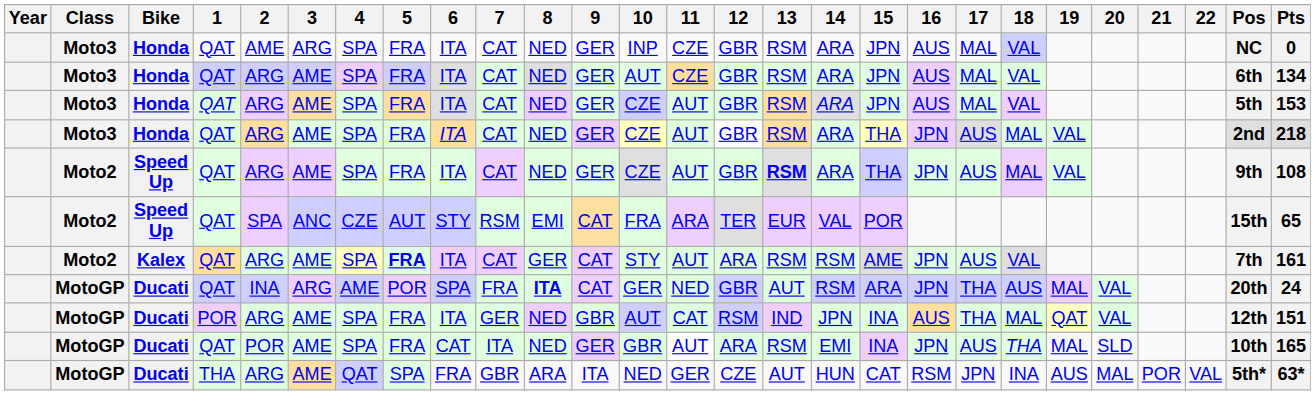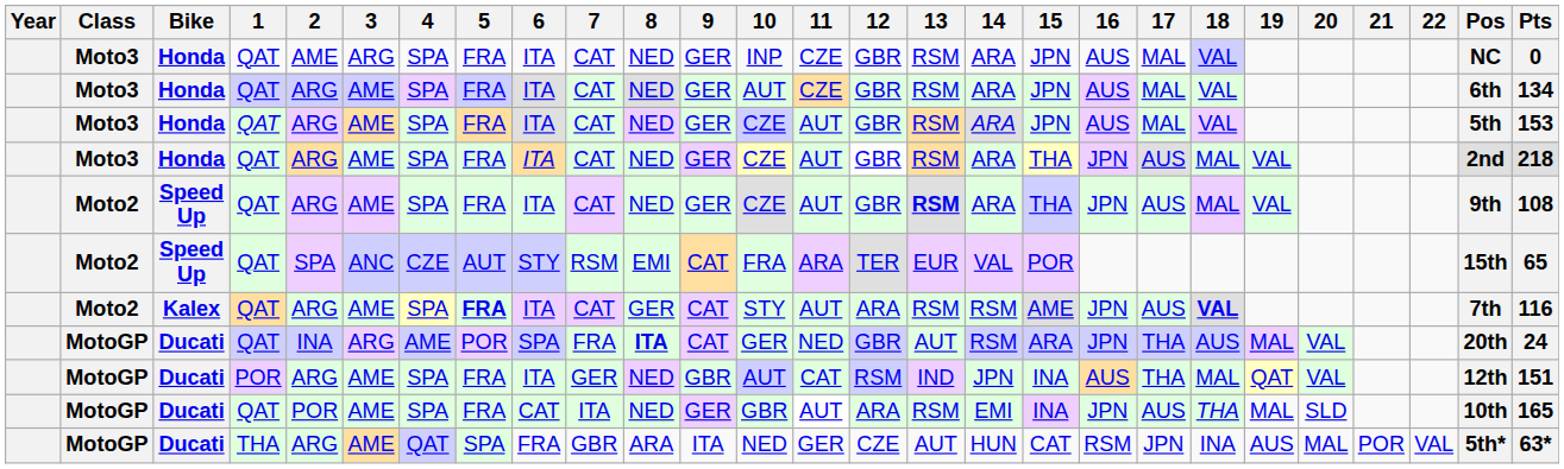 <table class="wikitable" style="text-align:center;">
 <tr>
 <th>Year</th>
 <th>Class</th>
 <th>Bike</th>
 <th>1</th>
 <th>2</th>
 <th>3</th>
 <th>4</th>
 <th>5</th>
 <th>6</th>
 <th>7</th>
 <th>8</th>
 <th>9</th>
 <th>10</th>
 <th>11</th>
 <th>12</th>
 <th>13</th>
 <th>14</th>
 <th>15</th>
 <th>16</th>
 <th>17</th>
 <th>18</th>
 <th>19</th>
 <th>20</th>
 <th>21</th>
 <th>22</th>
 <th>Pos</th>
 <th>Pts</th>
 </tr>
 <tr>
 <th></th>
 <th>Moto3</th>
 <th><a href='#'>Honda</a></th>
 <td><a href='#'>QAT</a></td>
 <td><a href='#'>AME</a></td>
 <td><a href='#'>ARG</a></td>
 <td><a href='#'>SPA</a></td>
 <td><a href='#'>FRA</a></td>
 <td><a href='#'>ITA</a></td>
 <td><a href='#'>CAT</a></td>
 <td><a href='#'>NED</a></td>
 <td><a href='#'>GER</a></td>
 <td><a href='#'>INP</a></td>
 <td><a href='#'>CZE</a></td>
 <td><a href='#'>GBR</a></td>
 <td><a href='#'>RSM</a></td>
 <td><a href='#'>ARA</a></td>
 <td><a href='#'>JPN</a></td>
 <td><a href='#'>AUS</a></td>
 <td><a href='#'>MAL</a></td>
 <td style="background:#CFCFFF;"><a href='#'>VAL</a><br></td>
 <td></td>
 <td></td>
 <td></td>
 <td></td>
 <th>NC</th>
 <th>0</th>
 </tr>
 <tr>
 <th></th>
 <th>Moto3</th>
 <th><a href='#'>Honda</a></th>
 <td style="background:#CFCFFF;"><a href='#'>QAT</a><br></td>
 <td style="background:#CFCFFF;"><a href='#'>ARG</a><br></td>
 <td style="background:#CFCFFF;"><a href='#'>AME</a><br></td>
 <td style="background:#EFCFFF;"><a href='#'>SPA</a><br></td>
 <td style="background:#CFCFFF;"><a href='#'>FRA</a><br></td>
 <td style="background:#DFDFDF;"><a href='#'>ITA</a><br></td>
 <td style="background:#DFFFDF;"><a href='#'>CAT</a><br></td>
 <td style="background:#DFDFDF;"><a href='#'>NED</a><br></td>
 <td style="background:#DFFFDF;"><a href='#'>GER</a><br></td>
 <td style="background:#DFFFDF;"><a href='#'>AUT</a><br></td>
 <td style="background:#FFDF9F;"><a href='#'>CZE</a><br></td>
 <td style="background:#DFFFDF;"><a href='#'>GBR</a><br></td>
 <td style="background:#DFFFDF;"><a href='#'>RSM</a><br></td>
 <td style="background:#DFFFDF;"><a href='#'>ARA</a><br></td>
 <td style="background:#DFFFDF;"><a href='#'>JPN</a><br></td>
 <td style="background:#EFCFFF;"><a href='#'>AUS</a><br></td>
 <td style="background:#DFFFDF;"><a href='#'>MAL</a><br></td>
 <td style="background:#DFFFDF;"><a href='#'>VAL</a><br></td>
 <td></td>
 <td></td>
 <td></td>
 <td></td>
 <th>6th</th>
 <th>134</th>
 </tr>
 <tr>
 <th></th>
 <th>Moto3</th>
 <th><a href='#'>Honda</a></th>
 <td style="background:#DFFFDF;"><em><a href='#'>QAT</a></em><br></td>
 <td style="background:#EFCFFF;"><a href='#'>ARG</a><br></td>
 <td style="background:#FFDF9F;"><a href='#'>AME</a><br></td>
 <td style="background:#DFFFDF;"><a href='#'>SPA</a><br></td>
 <td style="background:#FFDF9F;"><a href='#'>FRA</a><br></td>
 <td style="background:#DFDFDF;"><a href='#'>ITA</a><br></td>
 <td style="background:#DFFFDF;"><a href='#'>CAT</a><br></td>
 <td style="background:#EFCFFF;"><a href='#'>NED</a><br></td>
 <td style="background:#DFFFDF;"><a href='#'>GER</a><br></td>
 <td style="background:#CFCFFF;"><a href='#'>CZE</a><br></td>
 <td style="background:#DFFFDF;"><a href='#'>AUT</a><br></td>
 <td style="background:#DFFFDF;"><a href='#'>GBR</a><br></td>
 <td style="background:#FFDF9F;"><a href='#'>RSM</a><br></td>
 <td style="background:#DFDFDF;"><em><a href='#'>ARA</a></em><br></td>
 <td style="background:#DFFFDF;"><a href='#'>JPN</a><br></td>
 <td style="background:#EFCFFF;"><a href='#'>AUS</a><br></td>
 <td style="background:#DFFFDF;"><a href='#'>MAL</a><br></td>
 <td style="background:#EFCFFF;"><a href='#'>VAL</a><br></td>
 <td></td>
 <td></td>
 <td></td>
 <td></td>
 <th>5th</th>
 <th>153</th>
 </tr>
 <tr>
 <th></th>
 <th>Moto3</th>
 <th><a href='#'>Honda</a></th>
 <td style="background:#DFFFDF;"><a href='#'>QAT</a><br></td>
 <td style="background:#FFDF9F;"><a href='#'>ARG</a><br></td>
 <td style="background:#DFFFDF;"><a href='#'>AME</a><br></td>
 <td style="background:#DFFFDF;"><a href='#'>SPA</a><br></td>
 <td style="background:#DFFFDF;"><a href='#'>FRA</a><br></td>
 <td style="background:#FFDF9F;"><em><a href='#'>ITA</a></em><br></td>
 <td style="background:#DFFFDF;"><a href='#'>CAT</a><br></td>
 <td style="background:#DFFFDF;"><a href='#'>NED</a><br></td>
 <td style="background:#EFCFFF;"><a href='#'>GER</a><br></td>
 <td style="background:#FFFFBF;"><a href='#'>CZE</a><br></td>
 <td style="background:#DFFFDF;"><a href='#'>AUT</a><br></td>
 <td style="background:#FFFFFF;"><a href='#'>GBR</a><br></td>
 <td style="background:#FFDF9F;"><a href='#'>RSM</a><br></td>
 <td style="background:#DFFFDF;"><a href='#'>ARA</a><br></td>
 <td style="background:#FFFFBF;"><a href='#'>THA</a><br></td>
 <td style="background:#EFCFFF;"><a href='#'>JPN</a><br></td>
 <td style="background:#DFDFDF;"><a href='#'>AUS</a><br></td>
 <td style="background:#DFFFDF;"><a href='#'>MAL</a><br></td>
 <td style="background:#DFFFDF;"><a href='#'>VAL</a><br></td>
 <td></td>
 <td></td>
 <td></td>
 <th style="background:#DFDFDF;">2nd</th>
 <th style="background:#DFDFDF;">218</th>
 </tr>
 <tr>
 <th></th>
 <th>Moto2</th>
 <th><a href='#'>Speed Up</a></th>
 <td style="background:#dfffdf;"><a href='#'>QAT</a><br></td>
 <td style="background:#efcfff;"><a href='#'>ARG</a><br></td>
 <td style="background:#efcfff;"><a href='#'>AME</a><br></td>
 <td style="background:#dfffdf;"><a href='#'>SPA</a><br></td>
 <td style="background:#dfffdf;"><a href='#'>FRA</a><br></td>
 <td style="background:#dfffdf;"><a href='#'>ITA</a><br></td>
 <td style="background:#efcfff;"><a href='#'>CAT</a><br></td>
 <td style="background:#dfffdf;"><a href='#'>NED</a><br></td>
 <td style="background:#dfffdf;"><a href='#'>GER</a><br></td>
 <td style="background:#dfdfdf;"><a href='#'>CZE</a><br></td>
 <td style="background:#dfffdf;"><a href='#'>AUT</a><br></td>
 <td style="background:#dfffdf;"><a href='#'>GBR</a><br></td>
 <td style="background:#dfdfdf;"><strong><a href='#'>RSM</a></strong><br></td>
 <td style="background:#dfffdf;"><a href='#'>ARA</a><br></td>
 <td style="background:#cfcfff;"><a href='#'>THA</a><br></td>
 <td style="background:#dfffdf;"><a href='#'>JPN</a><br></td>
 <td style="background:#dfffdf;"><a href='#'>AUS</a><br></td>
 <td style="background:#efcfff;"><a href='#'>MAL</a><br></td>
 <td style="background:#dfffdf;"><a href='#'>VAL</a><br></td>
 <td></td>
 <td></td>
 <td></td>
 <th>9th</th>
 <th>108</th>
 </tr>
 <tr>
 <th></th>
 <th>Moto2</th>
 <th><a href='#'>Speed Up</a></th>
 <td style="background:#dfffdf;"><a href='#'>QAT</a><br></td>
 <td style="background:#efcfff;"><a href='#'>SPA</a><br></td>
 <td style="background:#cfcfff;"><a href='#'>ANC</a><br></td>
 <td style="background:#cfcfff;"><a href='#'>CZE</a><br></td>
 <td style="background:#cfcfff;"><a href='#'>AUT</a><br></td>
 <td style="background:#cfcfff;"><a href='#'>STY</a><br></td>
 <td style="background:#dfffdf;"><a href='#'>RSM</a><br></td>
 <td style="background:#dfffdf;"><a href='#'>EMI</a><br></td>
 <td style="background:#ffdf9f;"><a href='#'>CAT</a><br></td>
 <td style="background:#dfffdf;"><a href='#'>FRA</a><br></td>
 <td style="background:#efcfff;"><a href='#'>ARA</a><br></td>
 <td style="background:#dfdfdf;"><a href='#'>TER</a><br></td>
 <td style="background:#efcfff;"><a href='#'>EUR</a><br></td>
 <td style="background:#efcfff;"><a href='#'>VAL</a><br></td>
 <td style="background:#efcfff;"><a href='#'>POR</a><br></td>
 <td></td>
 <td></td>
 <td></td>
 <td></td>
 <td></td>
 <td></td>
 <td></td>
 <th>15th</th>
 <th>65</th>
 </tr>
 <tr>
 <th></th>
 <th>Moto2</th>
 <th><a href='#'>Kalex</a></th>
 <td style="background:#ffdf9f;"><a href='#'>QAT</a><br></td>
 <td style="background:#DFFFDF;"><a href='#'>ARG</a><br></td>
 <td style="background:#dfffdf;"><a href='#'>AME</a><br></td>
 <td style="background:#ffffbf;"><a href='#'>SPA</a><br></td>
 <td style="background:#dfffdf;"><strong><a href='#'>FRA</a><br></strong></td>
 <td style="background:#efcfff;"><a href='#'>ITA</a><br></td>
 <td style="background:#efcfff;"><a href='#'>CAT</a><br></td>
 <td style="background:#dfffdf;"><a href='#'>GER</a><br></td>
 <td style="background:#efcfff;"><a href='#'>CAT</a><br></td>
 <td style="background:#dfffdf;"><a href='#'>STY</a><br></td>
 <td style="background:#dfffdf;"><a href='#'>AUT</a><br></td>
 <td style="background:#dfffdf;"><a href='#'>ARA</a><br></td>
 <td style="background:#DFFFDF;"><a href='#'>RSM</a><br></td>
 <td style="background:#dfffdf;"><a href='#'>RSM</a><br></td>
 <td style="background:#dfdfdf;"><a href='#'>AME</a><br></td>
 <td style="background:#dfffdf;"><a href='#'>JPN</a><br></td>
 <td style="background:#DFFFDF;"><a href='#'>AUS</a><br></td>
-<td style="background:#dfdfdf;"><a href='#'>VAL</a><br></td>
+<td style="background:#dfdfdf;"><strong><a href='#'>VAL</a><br></strong></td>
 <td></td>
 <td></td>
 <td></td>
 <td></td>
 <th>7th</th>
-<th>161</th>
+<th>116</th>
 </tr>
 <tr>
 <th></th>
 <th>MotoGP</th>
 <th><a href='#'>Ducati</a></th>
 <td style="background:#cfcfff;"><a href='#'>QAT</a><br></td>
 <td style="background:#cfcfff;"><a href='#'>INA</a><br></td>
 <td style="background:#efcfff;"><a href='#'>ARG</a><br></td>
 <td style="background:#cfcfff;"><a href='#'>AME</a><br></td>
 <td style="background:#efcfff;"><a href='#'>POR</a><br></td>
 <td style="background:#cfcfff;"><a href='#'>SPA</a><br></td>
 <td style="background:#dfffdf;"><a href='#'>FRA</a><br></td>
 <td style="background:#dfffdf;"><strong><a href='#'>ITA</a></strong><br></td>
 <td style="background:#efcfff;"><a href='#'>CAT</a><br></td>
 <td style="background:#dfffdf;"><a href='#'>GER</a><br></td>
 <td style="background:#dfffdf;"><a href='#'>NED</a><br></td>
 <td style="background:#cfcfff;"><a href='#'>GBR</a><br></td>
 <td style="background:#dfffdf;"><a href='#'>AUT</a><br></td>
 <td style="background:#cfcfff;"><a href='#'>RSM</a><br></td>
 <td style="background:#cfcfff;"><a href='#'>ARA</a><br></td>
 <td style="background:#cfcfff;"><a href='#'>JPN</a><br></td>
 <td style="background:#cfcfff;"><a href='#'>THA</a><br></td>
 <td style="background:#cfcfff;"><a href='#'>AUS</a><br></td>
 <td style="background:#efcfff;"><a href='#'>MAL</a><br></td>
 <td style="background:#dfffdf;"><a href='#'>VAL</a><br></td>
 <td></td>
 <td></td>
 <th>20th</th>
 <th>24</th>
 </tr>
 <tr>
 <th></th>
 <th>MotoGP</th>
 <th><a href='#'>Ducati</a></th>
 <td style="background:#efcfff;"><a href='#'>POR</a><br></td>
 <td style="background:#dfffdf;"><a href='#'>ARG</a><br></td>
 <td style="background:#dfffdf;"><a href='#'>AME</a><br></td>
 <td style="background:#dfffdf;"><a href='#'>SPA</a><br></td>
 <td style="background:#dfffdf;"><a href='#'>FRA</a><br></td>
 <td style="background:#dfffdf;"><a href='#'>ITA</a><br></td>
 <td style="background:#dfffdf;"><a href='#'>GER</a><br></td>
 <td style="background:#efcfff;"><a href='#'>NED</a><br></td>
 <td style="background:#dfffdf;"><a href='#'>GBR</a><br></td>
 <td style="background:#cfcfff;"><a href='#'>AUT</a><br></td>
 <td style="background:#dfffdf;"><a href='#'>CAT</a><br></td>
 <td style="background:#cfcfff;"><a href='#'>RSM</a><br></td>
 <td style="background:#efcfff;"><a href='#'>IND</a><br></td>
 <td style="background:#dfffdf;"><a href='#'>JPN</a><br></td>
 <td style="background:#dfffdf;"><a href='#'>INA</a><br></td>
 <td style="background:#ffdf9f;"><a href='#'>AUS</a><br></td>
 <td style="background:#dfffdf;"><a href='#'>THA</a><br></td>
 <td style="background:#dfffdf;"><a href='#'>MAL</a><br></td>
 <td style="background:#ffffbf;"><a href='#'>QAT</a><br></td>
 <td style="background:#dfffdf;"><a href='#'>VAL</a><br></td>
 <td></td>
 <td></td>
 <th>12th</th>
 <th>151</th>
 </tr>
 <tr>
 <th></th>
 <th>MotoGP</th>
 <th><a href='#'>Ducati</a></th>
 <td style="background:#dfffdf;"><a href='#'>QAT</a><br></td>
 <td style="background:#dfffdf;"><a href='#'>POR</a><br></td>
 <td style="background:#dfffdf;"><a href='#'>AME</a><br></td>
 <td style="background:#dfffdf;"><a href='#'>SPA</a><br></td>
 <td style="background:#dfffdf;"><a href='#'>FRA</a><br></td>
 <td style="background:#dfffdf;"><a href='#'>CAT</a><br></td>
 <td style="background:#dfffdf;"><a href='#'>ITA</a><br></td>
 <td style="background:#dfffdf;"><a href='#'>NED</a><br></td>
 <td style="background:#efcfff;"><a href='#'>GER</a><br></td>
 <td style="background:#dfffdf;"><a href='#'>GBR</a><br></td>
 <td style="background:#ffffff;"><a href='#'>AUT</a><br></td>
 <td style="background:#dfffdf;"><a href='#'>ARA</a><br></td>
 <td style="background:#dfffdf;"><a href='#'>RSM</a><br></td>
 <td style="background:#DFFFDF;"><a href='#'>EMI</a><br></td>
 <td style="background:#EFCFFF;"><a href='#'>INA</a><br></td>
 <td style="background:#DFFFDF;"><a href='#'>JPN</a><br></td>
 <td style="background:#DFFFDF;"><a href='#'>AUS</a><br></td>
 <td style="background:#DFFFDF;"><em><a href='#'>THA</a></em><br></td>
 <td><a href='#'>MAL</a></td>
 <td><a href='#'>SLD</a></td>
 <td></td>
 <td></td>
 <th>10th</th>
 <th>165</th>
 </tr>
 <tr>
 <th></th>
 <th>MotoGP</th>
 <th><a href='#'>Ducati</a></th>
 <td style="background:#DFFFDF;"><a href='#'>THA</a><br></td>
 <td style="background:#DFFFDF;"><a href='#'>ARG</a><br></td>
 <td style="background:#FFDF9F;"><a href='#'>AME</a><br></td>
 <td style="background:#CFCFFF;"><a href='#'>QAT</a><br></td>
 <td style="background:#DFFFDF;"><a href='#'>SPA</a><br></td>
 <td style="background:#;"><a href='#'>FRA</a><br></td>
 <td style="background:#;"><a href='#'>GBR</a><br></td>
 <td style="background:#;"><a href='#'>ARA</a><br></td>
 <td style="background:#;"><a href='#'>ITA</a><br></td>
 <td style="background:#;"><a href='#'>NED</a><br></td>
 <td style="background:#;"><a href='#'>GER</a><br></td>
 <td style="background:#;"><a href='#'>CZE</a><br></td>
 <td style="background:#;"><a href='#'>AUT</a><br></td>
 <td style="background:#;"><a href='#'>HUN</a><br></td>
 <td style="background:#;"><a href='#'>CAT</a><br></td>
 <td style="background:#;"><a href='#'>RSM</a><br></td>
 <td style="background:#;"><a href='#'>JPN</a><br></td>
 <td style="background:#;"><a href='#'>INA</a><br></td>
 <td style="background:#;"><a href='#'>AUS</a><br></td>
 <td style="background:#;"><a href='#'>MAL</a><br></td>
 <td style="background:#;"><a href='#'>POR</a><br></td>
 <td style="background:#;"><a href='#'>VAL</a><br></td>
 <th>5th*</th>
 <th>63*</th>
 </tr>
 </table>
